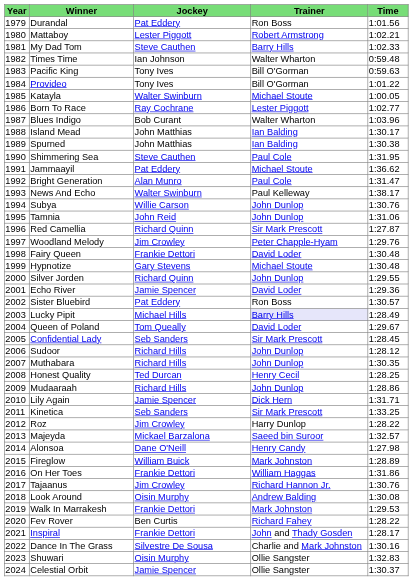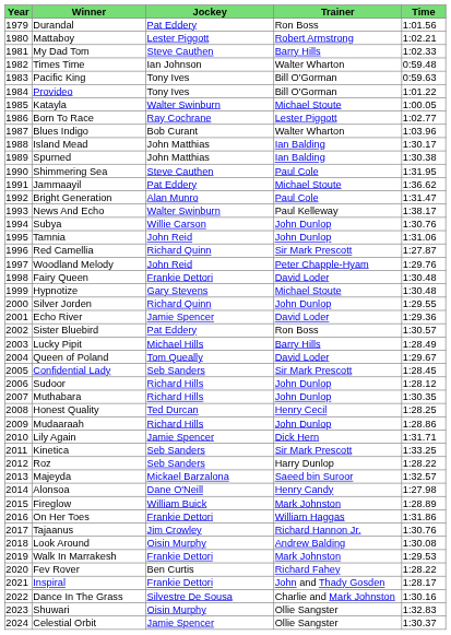 <table class = "sortable" | border="1" style="border-collapse: collapse; font-size:90%">
 <tr bgcolor="#77dd77" align="center">
 <th style="width:36px"><strong>Year</strong></th>
 <th style="width:160px"><strong>Winner</strong></th>
 <th style="width:180px"><strong>Jockey</strong></th>
 <th style="width:180px"><strong>Trainer</strong></th>
 <th style="width:60px"><strong>Time</strong></th>
 </tr>
 <tr>
 <td>1979</td>
 <td>Durandal</td>
 <td><a href='#'>Pat Eddery</a></td>
 <td>Ron Boss</td>
 <td>1:01.56</td>
 </tr>
 <tr>
 <td>1980</td>
 <td>Mattaboy</td>
 <td><a href='#'>Lester Piggott</a></td>
 <td><a href='#'>Robert Armstrong</a></td>
 <td>1:02.21</td>
 </tr>
 <tr>
 <td>1981</td>
 <td>My Dad Tom</td>
 <td><a href='#'>Steve Cauthen</a></td>
 <td><a href='#'>Barry Hills</a></td>
 <td>1:02.33</td>
 </tr>
 <tr>
 <td>1982</td>
 <td>Times Time</td>
 <td>Ian Johnson</td>
 <td>Walter Wharton</td>
 <td>0:59.48</td>
 </tr>
 <tr>
 <td>1983</td>
 <td>Pacific King</td>
 <td>Tony Ives</td>
 <td>Bill O'Gorman</td>
 <td>0:59.63</td>
 </tr>
 <tr>
 <td>1984</td>
 <td><a href='#'>Provideo</a></td>
 <td>Tony Ives</td>
 <td>Bill O'Gorman</td>
 <td>1:01.22</td>
 </tr>
 <tr>
 <td>1985</td>
 <td>Katayla</td>
 <td><a href='#'>Walter Swinburn</a></td>
 <td><a href='#'>Michael Stoute</a></td>
 <td>1:00.05</td>
 </tr>
 <tr>
 <td>1986</td>
 <td>Born To Race</td>
 <td><a href='#'>Ray Cochrane</a></td>
 <td><a href='#'>Lester Piggott</a></td>
 <td>1:02.77</td>
 </tr>
 <tr>
 <td>1987</td>
 <td>Blues Indigo</td>
 <td>Bob Curant</td>
 <td>Walter Wharton</td>
 <td>1:03.96</td>
 </tr>
 <tr>
 <td>1988</td>
 <td>Island Mead</td>
 <td>John Matthias</td>
 <td><a href='#'>Ian Balding</a></td>
 <td>1:30.17</td>
 </tr>
 <tr>
 <td>1989</td>
 <td>Spurned</td>
 <td>John Matthias</td>
 <td><a href='#'>Ian Balding</a></td>
 <td>1:30.38</td>
 </tr>
 <tr>
 <td>1990</td>
 <td>Shimmering Sea</td>
 <td><a href='#'>Steve Cauthen</a></td>
 <td><a href='#'>Paul Cole</a></td>
 <td>1:31.95</td>
 </tr>
 <tr>
 <td>1991</td>
 <td>Jammaayil</td>
 <td><a href='#'>Pat Eddery</a></td>
 <td><a href='#'>Michael Stoute</a></td>
 <td>1:36.62</td>
 </tr>
 <tr>
 <td>1992</td>
 <td>Bright Generation</td>
 <td><a href='#'>Alan Munro</a></td>
 <td><a href='#'>Paul Cole</a></td>
 <td>1:31.47</td>
 </tr>
 <tr>
 <td>1993</td>
 <td>News And Echo</td>
 <td><a href='#'>Walter Swinburn</a></td>
 <td>Paul Kelleway</td>
 <td>1:38.17</td>
 </tr>
 <tr>
 <td>1994</td>
 <td>Subya</td>
 <td><a href='#'>Willie Carson</a></td>
 <td><a href='#'>John Dunlop</a></td>
 <td>1:30.76</td>
 </tr>
 <tr>
 <td>1995</td>
 <td>Tamnia</td>
 <td><a href='#'>John Reid</a></td>
 <td><a href='#'>John Dunlop</a></td>
 <td>1:31.06</td>
 </tr>
 <tr>
 <td>1996</td>
 <td>Red Camellia</td>
 <td><a href='#'>Richard Quinn</a></td>
 <td><a href='#'>Sir Mark Prescott</a></td>
 <td>1:27.87</td>
 </tr>
 <tr>
 <td>1997</td>
 <td>Woodland Melody</td>
-<td><a href='#'>Jim Crowley</a></td>
+<td><a href='#'>John Reid</a></td>
 <td><a href='#'>Peter Chapple-Hyam</a></td>
 <td>1:29.76</td>
 </tr>
 <tr>
 <td>1998</td>
 <td>Fairy Queen</td>
 <td><a href='#'>Frankie Dettori</a></td>
 <td><a href='#'>David Loder</a></td>
 <td>1:30.48</td>
 </tr>
 <tr>
 <td>1999</td>
 <td>Hypnotize</td>
 <td><a href='#'>Gary Stevens</a></td>
 <td><a href='#'>Michael Stoute</a></td>
 <td>1:30.48</td>
 </tr>
 <tr>
 <td>2000</td>
 <td>Silver Jorden</td>
 <td><a href='#'>Richard Quinn</a></td>
 <td><a href='#'>John Dunlop</a></td>
 <td>1:29.55</td>
 </tr>
 <tr>
 <td>2001</td>
 <td>Echo River</td>
 <td><a href='#'>Jamie Spencer</a></td>
 <td><a href='#'>David Loder</a></td>
 <td>1:29.36</td>
 </tr>
 <tr>
 <td>2002</td>
 <td>Sister Bluebird</td>
 <td><a href='#'>Pat Eddery</a></td>
 <td>Ron Boss</td>
 <td>1:30.57</td>
 </tr>
 <tr>
 <td>2003</td>
 <td>Lucky Pipit</td>
 <td><a href='#'>Michael Hills</a></td>
-<td style="background: lavender;"><a href='#'>Barry Hills</a></td>
+<td><a href='#'>Barry Hills</a></td>
 <td>1:28.49</td>
 </tr>
 <tr>
 <td>2004</td>
 <td>Queen of Poland</td>
 <td><a href='#'>Tom Queally</a></td>
 <td><a href='#'>David Loder</a></td>
 <td>1:29.67</td>
 </tr>
 <tr>
 <td>2005</td>
 <td><a href='#'>Confidential Lady</a></td>
 <td><a href='#'>Seb Sanders</a></td>
 <td><a href='#'>Sir Mark Prescott</a></td>
 <td>1:28.45</td>
 </tr>
 <tr>
 <td>2006</td>
 <td>Sudoor</td>
 <td><a href='#'>Richard Hills</a></td>
 <td><a href='#'>John Dunlop</a></td>
 <td>1:28.12</td>
 </tr>
 <tr>
 <td>2007</td>
 <td>Muthabara</td>
 <td><a href='#'>Richard Hills</a></td>
 <td><a href='#'>John Dunlop</a></td>
 <td>1:30.35</td>
 </tr>
 <tr>
 <td>2008</td>
 <td>Honest Quality</td>
 <td><a href='#'>Ted Durcan</a></td>
 <td><a href='#'>Henry Cecil</a></td>
 <td>1:28.25</td>
 </tr>
 <tr>
 <td>2009</td>
 <td>Mudaaraah</td>
 <td><a href='#'>Richard Hills</a></td>
 <td><a href='#'>John Dunlop</a></td>
 <td>1:28.86</td>
 </tr>
 <tr>
 <td>2010</td>
 <td>Lily Again</td>
 <td><a href='#'>Jamie Spencer</a></td>
 <td><a href='#'>Dick Hern</a></td>
 <td>1:31.71</td>
 </tr>
 <tr>
 <td>2011</td>
 <td>Kinetica</td>
 <td><a href='#'>Seb Sanders</a></td>
 <td><a href='#'>Sir Mark Prescott</a></td>
 <td>1:33.25</td>
 </tr>
 <tr>
 <td>2012</td>
 <td>Roz</td>
-<td><a href='#'>Jim Crowley</a></td>
+<td><a href='#'>Seb Sanders</a></td>
 <td>Harry Dunlop</td>
 <td>1:28.22</td>
 </tr>
 <tr>
 <td>2013</td>
 <td>Majeyda</td>
 <td><a href='#'>Mickael Barzalona</a></td>
 <td><a href='#'>Saeed bin Suroor</a></td>
 <td>1:32.57</td>
 </tr>
 <tr>
 <td>2014</td>
 <td>Alonsoa</td>
 <td><a href='#'>Dane O'Neill</a></td>
 <td><a href='#'>Henry Candy</a></td>
 <td>1:27.98</td>
 </tr>
 <tr>
 <td>2015</td>
 <td>Fireglow</td>
 <td><a href='#'>William Buick</a></td>
 <td><a href='#'>Mark Johnston</a></td>
 <td>1:28.89</td>
 </tr>
 <tr>
 <td>2016</td>
 <td>On Her Toes</td>
 <td><a href='#'>Frankie Dettori</a></td>
 <td><a href='#'>William Haggas</a></td>
 <td>1:31.86</td>
 </tr>
 <tr>
 <td>2017</td>
 <td>Tajaanus</td>
 <td><a href='#'>Jim Crowley</a></td>
 <td><a href='#'>Richard Hannon Jr.</a></td>
 <td>1:30.76</td>
 </tr>
 <tr>
 <td>2018</td>
 <td>Look Around</td>
 <td><a href='#'>Oisin Murphy</a></td>
 <td><a href='#'>Andrew Balding</a></td>
 <td>1:30.08</td>
 </tr>
 <tr>
 <td>2019</td>
 <td>Walk In Marrakesh</td>
 <td><a href='#'>Frankie Dettori</a></td>
 <td><a href='#'>Mark Johnston</a></td>
 <td>1:29.53</td>
 </tr>
 <tr>
 <td>2020</td>
 <td>Fev Rover</td>
 <td>Ben Curtis</td>
 <td><a href='#'>Richard Fahey</a></td>
 <td>1:28.22</td>
 </tr>
 <tr>
 <td>2021</td>
 <td><a href='#'>Inspiral</a></td>
 <td><a href='#'>Frankie Dettori</a></td>
 <td><a href='#'>John</a> and <a href='#'>Thady Gosden</a></td>
 <td>1:28.17</td>
 </tr>
 <tr>
 <td>2022</td>
 <td>Dance In The Grass</td>
 <td><a href='#'>Silvestre De Sousa</a></td>
 <td>Charlie and <a href='#'>Mark Johnston</a></td>
 <td>1:30.16</td>
 </tr>
 <tr>
 <td>2023</td>
 <td>Shuwari</td>
 <td><a href='#'>Oisin Murphy</a></td>
 <td>Ollie Sangster</td>
 <td>1:32.83</td>
 </tr>
 <tr>
 <td>2024</td>
 <td>Celestial Orbit</td>
 <td><a href='#'>Jamie Spencer</a></td>
 <td>Ollie Sangster</td>
 <td>1:30.37</td>
 </tr>
 </table>
